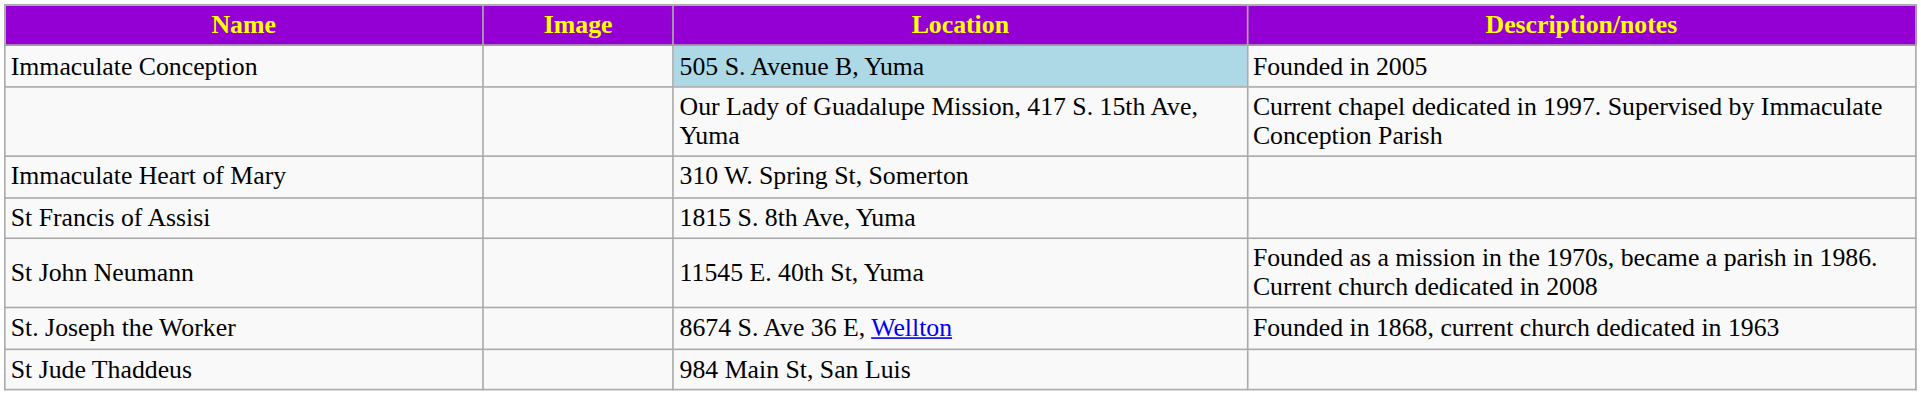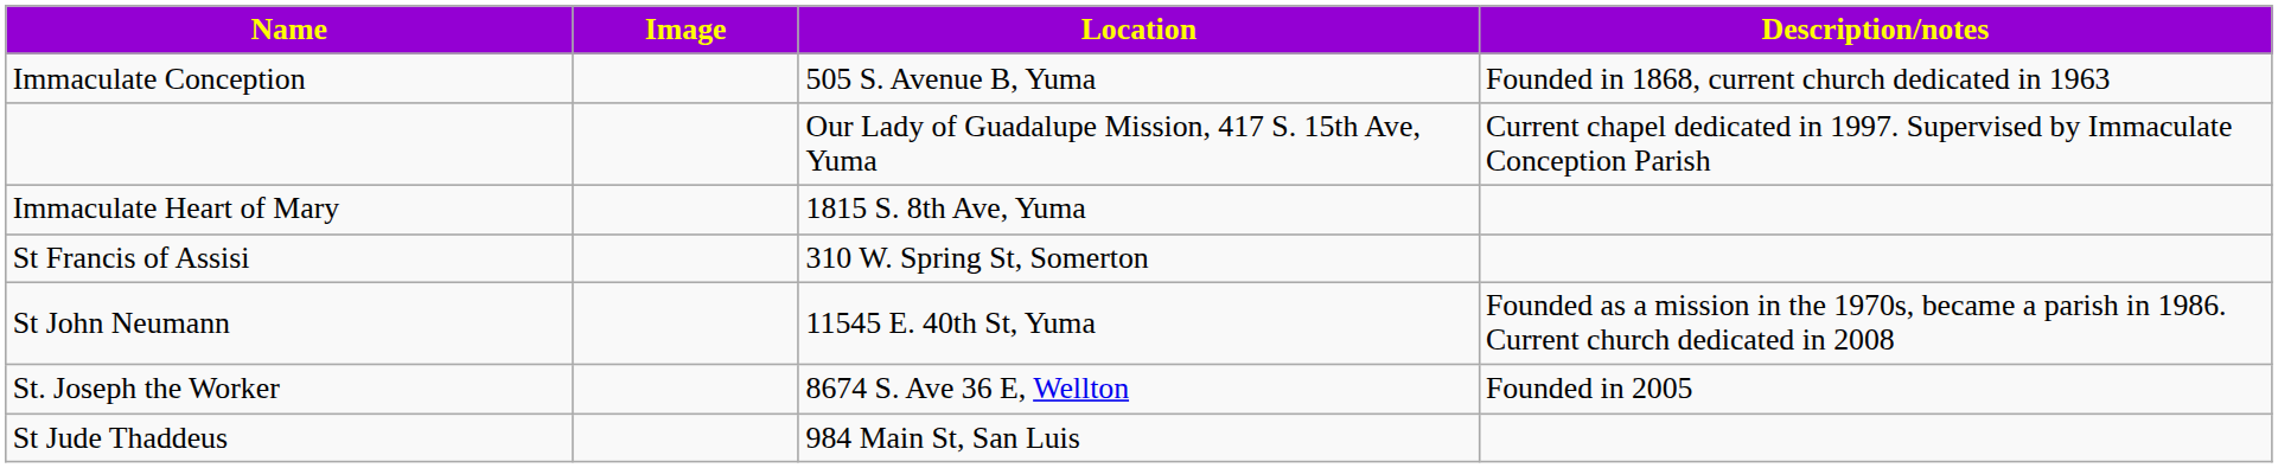 <table class="wikitable sortable" style="width:75%">
 <tr>
 <th width="25%" style="background:darkviolet; color:yellow;"><strong>Name</strong></th>
 <th width="10%" style="background:darkviolet; color:yellow;"><strong>Image</strong></th>
 <th width="30%" style="background:darkviolet; color:yellow;"><strong>Location</strong></th>
 <th width="35%" style="background:darkviolet; color:yellow;"><strong>Description/notes</strong></th>
 </tr>
 <tr>
 <td>Immaculate Conception</td>
 <td></td>
-<td style="background: lightblue;">505 S. Avenue B, Yuma</td>
-<td>Founded in 2005</td>
+<td>505 S. Avenue B, Yuma</td>
+<td>Founded in 1868, current church dedicated in 1963</td>
 </tr>
 <tr>
 <td></td>
 <td></td>
 <td>Our Lady of Guadalupe Mission, 417 S. 15th Ave, Yuma</td>
 <td>Current chapel dedicated in 1997. Supervised by Immaculate Conception Parish</td>
 </tr>
 <tr>
 <td>Immaculate Heart of Mary</td>
 <td></td>
-<td>310 W. Spring St, Somerton</td>
+<td>1815 S. 8th Ave, Yuma</td>
 <td></td>
 </tr>
 <tr>
 <td>St Francis of Assisi</td>
 <td></td>
-<td>1815 S. 8th Ave, Yuma</td>
+<td>310 W. Spring St, Somerton</td>
 <td></td>
 </tr>
 <tr>
 <td>St John Neumann</td>
 <td></td>
 <td>11545 E. 40th St, Yuma</td>
 <td>Founded as a mission in the 1970s, became a parish in 1986. Current church dedicated in 2008</td>
 </tr>
 <tr>
 <td>St. Joseph the Worker</td>
 <td></td>
 <td>8674 S. Ave 36 E, <a href='#'>Wellton</a></td>
-<td>Founded in 1868, current church dedicated in 1963</td>
+<td>Founded in 2005</td>
 </tr>
 <tr>
 <td>St Jude Thaddeus</td>
 <td></td>
 <td>984 Main St, San Luis</td>
 <td></td>
 </tr>
 </table>
